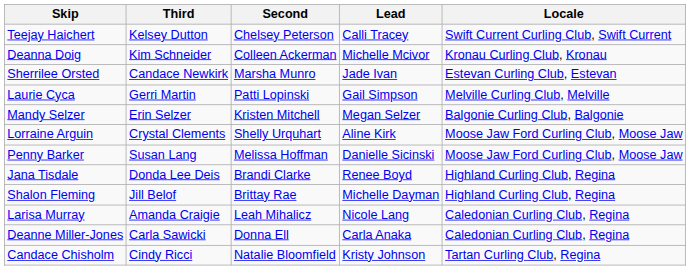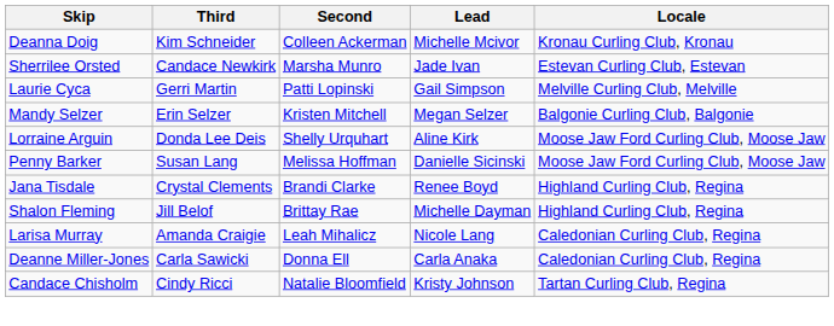 <table class=wikitable>
 <tr>
 <th>Skip</th>
 <th>Third</th>
 <th>Second</th>
 <th>Lead</th>
 <th>Locale</th>
-</tr>
-<tr>
-<td><a href='#'>Teejay Haichert</a></td>
-<td><a href='#'>Kelsey Dutton</a></td>
-<td><a href='#'>Chelsey Peterson</a></td>
-<td><a href='#'>Calli Tracey</a></td>
-<td><a href='#'>Swift Current Curling Club</a>, <a href='#'>Swift Current</a></td>
 </tr>
 <tr>
 <td><a href='#'>Deanna Doig</a></td>
 <td><a href='#'>Kim Schneider</a></td>
 <td><a href='#'>Colleen Ackerman</a></td>
 <td><a href='#'>Michelle Mcivor</a></td>
 <td><a href='#'>Kronau Curling Club</a>, <a href='#'>Kronau</a></td>
 </tr>
 <tr>
 <td><a href='#'>Sherrilee Orsted</a></td>
 <td><a href='#'>Candace Newkirk</a></td>
 <td><a href='#'>Marsha Munro</a></td>
 <td><a href='#'>Jade Ivan</a></td>
 <td><a href='#'>Estevan Curling Club</a>, <a href='#'>Estevan</a></td>
 </tr>
 <tr>
 <td><a href='#'>Laurie Cyca</a></td>
 <td><a href='#'>Gerri Martin</a></td>
 <td><a href='#'>Patti Lopinski</a></td>
 <td><a href='#'>Gail Simpson</a></td>
 <td><a href='#'>Melville Curling Club</a>, <a href='#'>Melville</a></td>
 </tr>
 <tr>
 <td><a href='#'>Mandy Selzer</a></td>
 <td><a href='#'>Erin Selzer</a></td>
 <td><a href='#'>Kristen Mitchell</a></td>
 <td><a href='#'>Megan Selzer</a></td>
 <td><a href='#'>Balgonie Curling Club</a>, <a href='#'>Balgonie</a></td>
 </tr>
 <tr>
 <td><a href='#'>Lorraine Arguin</a></td>
-<td><a href='#'>Crystal Clements</a></td>
+<td><a href='#'>Donda Lee Deis</a></td>
 <td><a href='#'>Shelly Urquhart</a></td>
 <td><a href='#'>Aline Kirk</a></td>
 <td><a href='#'>Moose Jaw Ford Curling Club</a>, <a href='#'>Moose Jaw</a></td>
 </tr>
 <tr>
 <td><a href='#'>Penny Barker</a></td>
 <td><a href='#'>Susan Lang</a></td>
 <td><a href='#'>Melissa Hoffman</a></td>
 <td><a href='#'>Danielle Sicinski</a></td>
 <td><a href='#'>Moose Jaw Ford Curling Club</a>, <a href='#'>Moose Jaw</a></td>
 </tr>
 <tr>
 <td><a href='#'>Jana Tisdale</a></td>
-<td><a href='#'>Donda Lee Deis</a></td>
+<td><a href='#'>Crystal Clements</a></td>
 <td><a href='#'>Brandi Clarke</a></td>
 <td><a href='#'>Renee Boyd</a></td>
 <td><a href='#'>Highland Curling Club</a>, <a href='#'>Regina</a></td>
 </tr>
 <tr>
 <td><a href='#'>Shalon Fleming</a></td>
 <td><a href='#'>Jill Belof</a></td>
 <td><a href='#'>Brittay Rae</a></td>
 <td><a href='#'>Michelle Dayman</a></td>
 <td><a href='#'>Highland Curling Club</a>, <a href='#'>Regina</a></td>
 </tr>
 <tr>
 <td><a href='#'>Larisa Murray</a></td>
 <td><a href='#'>Amanda Craigie</a></td>
 <td><a href='#'>Leah Mihalicz</a></td>
 <td><a href='#'>Nicole Lang</a></td>
 <td><a href='#'>Caledonian Curling Club</a>, <a href='#'>Regina</a></td>
 </tr>
 <tr>
 <td><a href='#'>Deanne Miller-Jones</a></td>
 <td><a href='#'>Carla Sawicki</a></td>
 <td><a href='#'>Donna Ell</a></td>
 <td><a href='#'>Carla Anaka</a></td>
 <td><a href='#'>Caledonian Curling Club</a>, <a href='#'>Regina</a></td>
 </tr>
 <tr>
 <td><a href='#'>Candace Chisholm</a></td>
 <td><a href='#'>Cindy Ricci</a></td>
 <td><a href='#'>Natalie Bloomfield</a></td>
 <td><a href='#'>Kristy Johnson</a></td>
 <td><a href='#'>Tartan Curling Club</a>, <a href='#'>Regina</a></td>
 </tr>
 </table>
